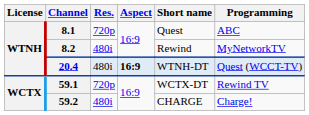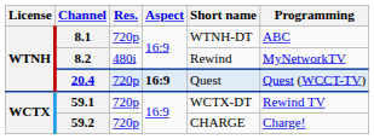 <table class="wikitable">
 <tr>
 <th scope = "col">License</th>
 <th scope = "col"><a href='#'>Channel</a></th>
 <th scope = "col"><a href='#'>Res.</a></th>
 <th scope = "col"><a href='#'>Aspect</a></th>
 <th scope = "col">Short name</th>
 <th scope = "col">Programming</th>
 </tr>
 <tr>
 <th rowspan = "3" scope = "row" style="border-right: 4px solid #c00000;">WTNH</th>
 <th scope = "row">8.1</th>
 <td><a href='#'>720p</a></td>
 <td rowspan=2><a href='#'>16:9</a></td>
-<td>Quest</td>
+<td>WTNH-DT</td>
 <td><a href='#'>ABC</a></td>
 </tr>
 <tr>
 <th scope = "row">8.2</th>
 <td><a href='#'>480i</a></td>
 <td>Rewind</td>
 <td><a href='#'>MyNetworkTV</a></td>
 </tr>
 <tr style="background-color:#DFEBF6; border-top: 2px solid #003399; border-bottom: 2px solid #003399;">
 <th scope = "row"><a href='#'>20.4</a></th>
-<td>480i</td>
+<td><a href='#'>720p</a></td>
 <td><strong>16:9</strong></td>
-<td>WTNH-DT</td>
+<td>Quest</td>
 <td><a href='#'>Quest</a> (<a href='#'>WCCT-TV</a>)</td>
 </tr>
 <tr>
 <th rowspan= "2" scope = "row" style="border-right: 4px solid #1d9ee9;">WCTX</th>
 <th scope = "row">59.1</th>
 <td><a href='#'>720p</a></td>
 <td rowspan=2><a href='#'>16:9</a></td>
 <td>WCTX-DT</td>
 <td><a href='#'>Rewind TV</a></td>
 </tr>
 <tr>
 <th scope = "row">59.2</th>
-<td><a href='#'>480i</a></td>
+<td><a href='#'>720p</a></td>
 <td>CHARGE</td>
 <td><a href='#'>Charge!</a></td>
 </tr>
 </table>
